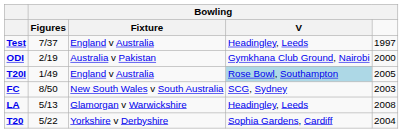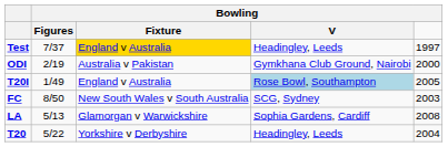 <table class="wikitable">
 <tr>
 <th></th>
 <th colspan="4">Bowling</th>
 </tr>
 <tr>
 <th></th>
 <th>Figures</th>
 <th>Fixture</th>
 <th>V</th>
 </tr>
 <tr>
 <td><strong><a href='#'>Test</a></strong></td>
 <td style="text-align:center;">7/37</td>
-<td><a href='#'>England</a> v <a href='#'>Australia</a></td>
+<td style="background: gold;"><a href='#'>England</a> v <a href='#'>Australia</a></td>
 <td><a href='#'>Headingley</a>, <a href='#'>Leeds</a></td>
 <td align="centre">1997</td>
 </tr>
 <tr>
 <td><strong><a href='#'>ODI</a></strong></td>
 <td style="text-align:center;">2/19</td>
 <td><a href='#'>Australia</a> v <a href='#'>Pakistan</a></td>
 <td><a href='#'>Gymkhana Club Ground</a>, <a href='#'>Nairobi</a></td>
 <td align="center">2000</td>
 </tr>
 <tr>
 <td><strong><a href='#'>T20I</a></strong></td>
 <td style="text-align:center;">1/49</td>
 <td><a href='#'>England</a> v <a href='#'>Australia</a></td>
 <td style="background: lightblue;"><a href='#'>Rose Bowl</a>, <a href='#'>Southampton</a></td>
 <td align="center">2005</td>
 </tr>
 <tr>
 <td><strong><a href='#'>FC</a></strong></td>
 <td style="text-align:center;">8/50</td>
 <td><a href='#'>New South Wales</a> v <a href='#'>South Australia</a></td>
 <td><a href='#'>SCG</a>, <a href='#'>Sydney</a></td>
 <td align="center">2003</td>
 </tr>
 <tr>
 <td><strong><a href='#'>LA</a></strong></td>
 <td style="text-align:center;">5/13</td>
 <td><a href='#'>Glamorgan</a> v <a href='#'>Warwickshire</a></td>
-<td><a href='#'>Headingley</a>, <a href='#'>Leeds</a></td>
+<td><a href='#'>Sophia Gardens</a>, <a href='#'>Cardiff</a></td>
 <td align="center">2008</td>
 </tr>
 <tr>
 <td><strong><a href='#'>T20</a></strong></td>
 <td style="text-align:center;">5/22</td>
 <td><a href='#'>Yorkshire</a> v <a href='#'>Derbyshire</a></td>
-<td><a href='#'>Sophia Gardens</a>, <a href='#'>Cardiff</a></td>
+<td><a href='#'>Headingley</a>, <a href='#'>Leeds</a></td>
 <td align="center">2004</td>
 </tr>
 </table>
